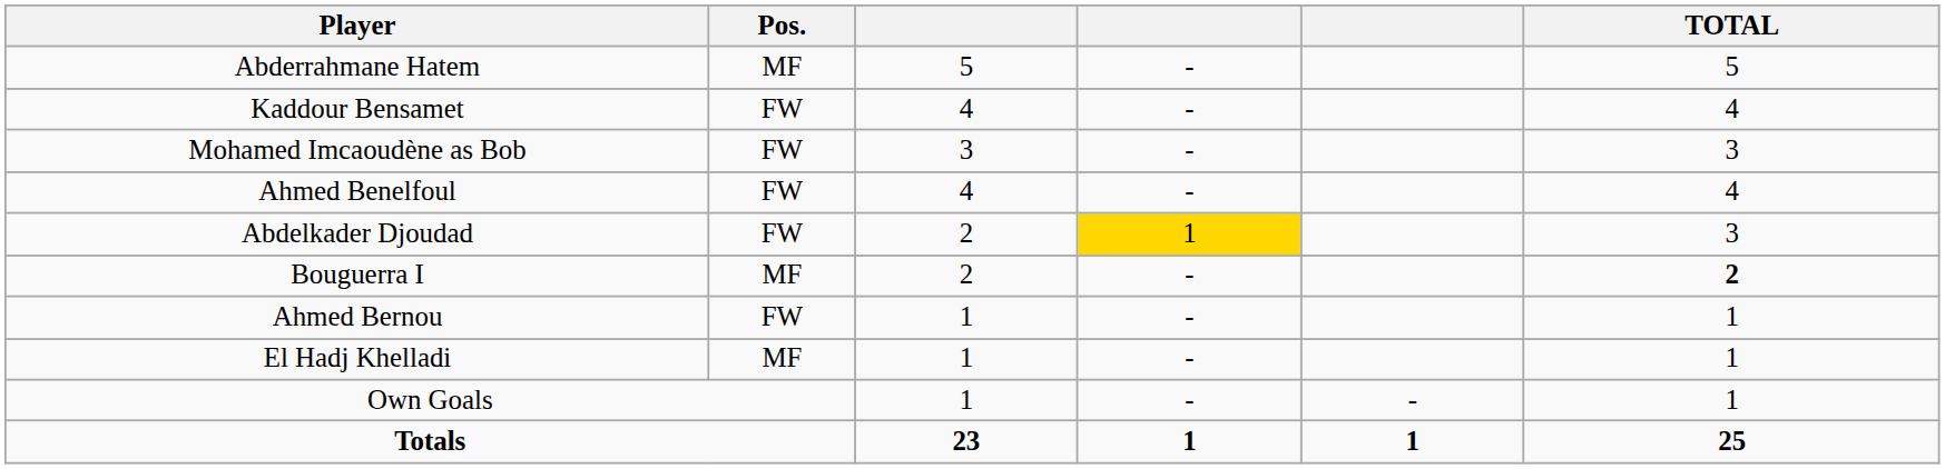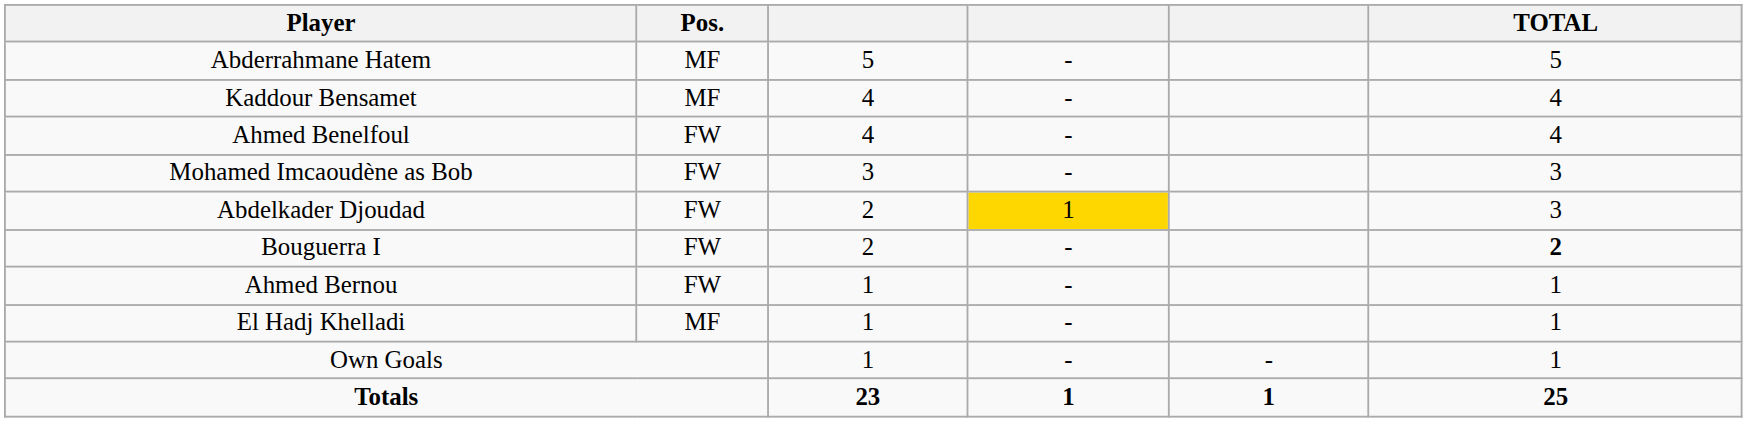 <table class="wikitable sortable alternance"  style="font-size:85%; text-align:center; line-height:14px; width:60%;">
 <tr>
 <th width=140>Player</th>
 <th width=10>Pos.</th>
 <th width=40></th>
 <th width=40></th>
 <th width=40></th>
 <th width=80>TOTAL</th>
 </tr>
 <tr>
 <td>Abderrahmane Hatem</td>
 <td>MF</td>
 <td>5</td>
 <td>-</td>
 <td></td>
 <td>5</td>
 </tr>
 <tr>
 <td>Kaddour Bensamet</td>
+<td>MF</td>
+<td>4</td>
+<td>-</td>
+<td></td>
+<td>4</td>
+</tr>
+<tr>
+<td>Ahmed Benelfoul</td>
 <td>FW</td>
 <td>4</td>
 <td>-</td>
 <td></td>
 <td>4</td>
 </tr>
 <tr>
 <td>Mohamed Imcaoudène as Bob</td>
 <td>FW</td>
 <td>3</td>
 <td>-</td>
 <td></td>
 <td>3</td>
 </tr>
 <tr>
-<td>Ahmed Benelfoul</td>
-<td>FW</td>
-<td>4</td>
-<td>-</td>
-<td></td>
-<td>4</td>
-</tr>
-<tr>
 <td>Abdelkader Djoudad</td>
 <td>FW</td>
 <td>2</td>
 <td style="background: gold;">1</td>
 <td></td>
 <td>3</td>
 </tr>
 <tr>
 <td>Bouguerra I</td>
-<td>MF</td>
+<td>FW</td>
 <td>2</td>
 <td>-</td>
 <td></td>
 <td><strong>2</strong></td>
 </tr>
 <tr>
 <td>Ahmed Bernou</td>
 <td>FW</td>
 <td>1</td>
 <td>-</td>
 <td></td>
 <td>1</td>
 </tr>
 <tr>
 <td>El Hadj Khelladi</td>
 <td>MF</td>
 <td>1</td>
 <td>-</td>
 <td></td>
 <td>1</td>
 </tr>
 <tr class="sortbottom">
 <td colspan="2">Own Goals</td>
 <td>1</td>
 <td>-</td>
 <td>-</td>
 <td>1</td>
 </tr>
 <tr class="sortbottom">
 <td colspan="2"><strong>Totals</strong></td>
 <td><strong>23</strong></td>
 <td><strong>1</strong></td>
 <td><strong>1</strong></td>
 <td><strong>25</strong></td>
 </tr>
 </table>
